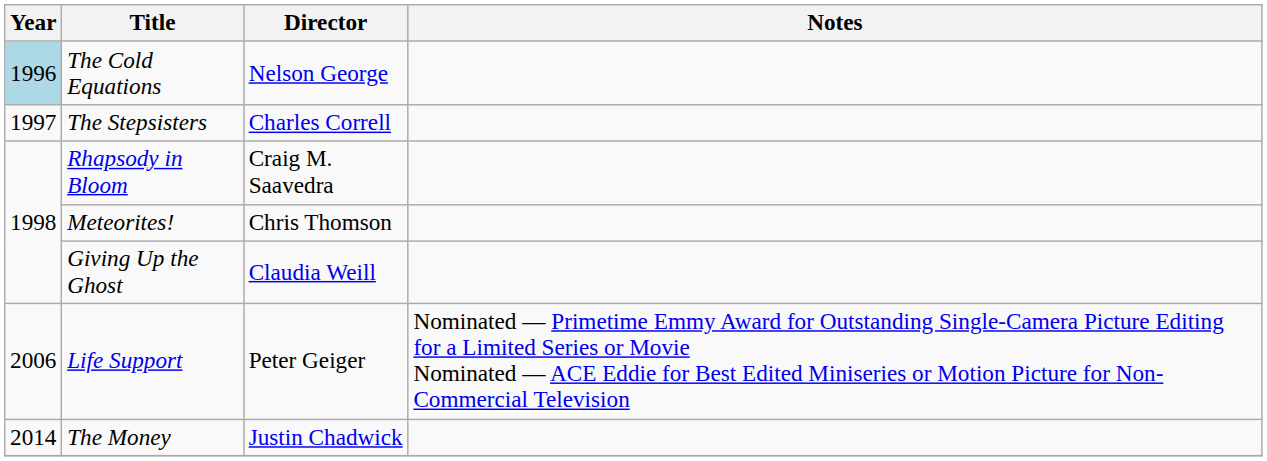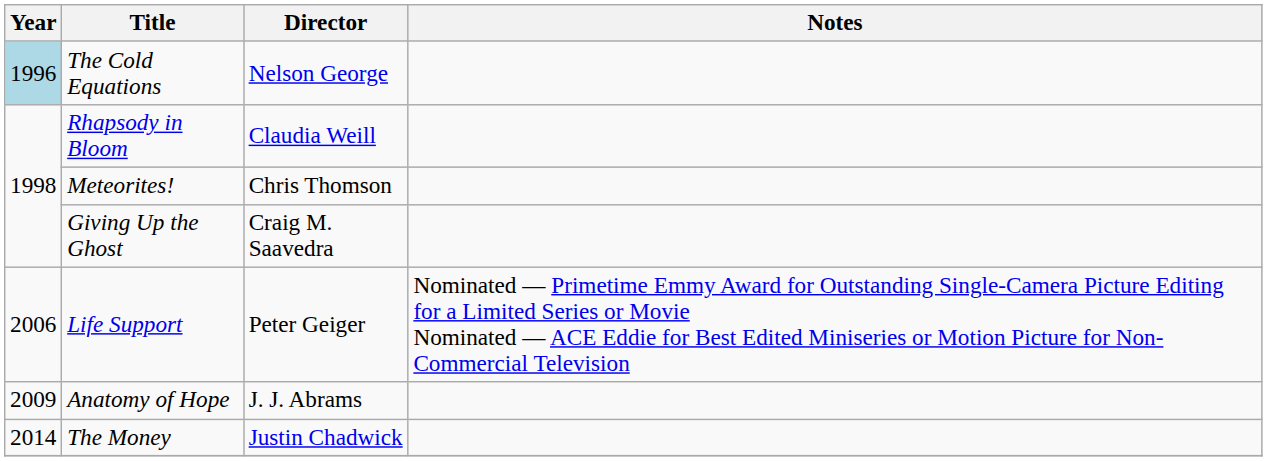 <table class="wikitable sortable">
 <tr>
 <th>Year</th>
 <th>Title</th>
 <th>Director</th>
 <th class="unsortable">Notes</th>
 </tr>
 <tr>
 <td style="background: lightblue;">1996</td>
 <td><em>The Cold Equations</em></td>
 <td><a href='#'>Nelson George</a></td>
 <td></td>
 </tr>
 <tr>
-<td>1997</td>
-<td><em>The Stepsisters</em></td>
-<td><a href='#'>Charles Correll</a></td>
-<td></td>
-</tr>
-<tr>
 <td rowspan=3>1998</td>
 <td><em><a href='#'>Rhapsody in Bloom</a></em></td>
-<td>Craig M. Saavedra</td>
+<td><a href='#'>Claudia Weill</a></td>
 <td></td>
 </tr>
 <tr>
 <td><em>Meteorites!</em></td>
 <td>Chris Thomson</td>
 <td></td>
 </tr>
 <tr>
 <td><em>Giving Up the Ghost</em></td>
-<td><a href='#'>Claudia Weill</a></td>
+<td>Craig M. Saavedra</td>
 <td></td>
 </tr>
 <tr>
 <td>2006</td>
 <td><em><a href='#'>Life Support</a></em></td>
 <td>Peter Geiger</td>
 <td>Nominated — <a href='#'>Primetime Emmy Award for Outstanding Single-Camera Picture Editing for a Limited Series or Movie</a><br>Nominated — <a href='#'>ACE Eddie for Best Edited Miniseries or Motion Picture for Non-Commercial Television</a></td>
+</tr>
+<tr>
+<td>2009</td>
+<td><em>Anatomy of Hope</em></td>
+<td>J. J. Abrams</td>
+<td></td>
 </tr>
 <tr>
 <td>2014</td>
 <td><em>The Money</em></td>
 <td><a href='#'>Justin Chadwick</a></td>
 <td></td>
 </tr>
 <tr>
 </tr>
 </table>
